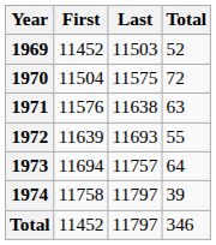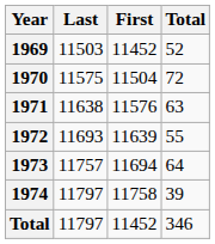 <table class="wikitable">
 <tr>
 <th>Year</th>
+<th>Last</th>
 <th>First</th>
-<th>Last</th>
 <th>Total</th>
 </tr>
 <tr>
 <th>1969</th>
+<td>11503</td>
 <td>11452</td>
-<td>11503</td>
 <td>52</td>
 </tr>
 <tr>
 <th>1970</th>
+<td>11575</td>
 <td>11504</td>
-<td>11575</td>
 <td>72</td>
 </tr>
 <tr>
 <th>1971</th>
+<td>11638</td>
 <td>11576</td>
-<td>11638</td>
 <td>63</td>
 </tr>
 <tr>
 <th>1972</th>
+<td>11693</td>
 <td>11639</td>
-<td>11693</td>
 <td>55</td>
 </tr>
 <tr>
 <th>1973</th>
+<td>11757</td>
 <td>11694</td>
-<td>11757</td>
 <td>64</td>
 </tr>
 <tr>
 <th>1974</th>
+<td>11797</td>
 <td>11758</td>
-<td>11797</td>
 <td>39</td>
 </tr>
 <tr>
 <th>Total</th>
+<td>11797</td>
 <td>11452</td>
-<td>11797</td>
 <td>346</td>
 </tr>
 </table>
